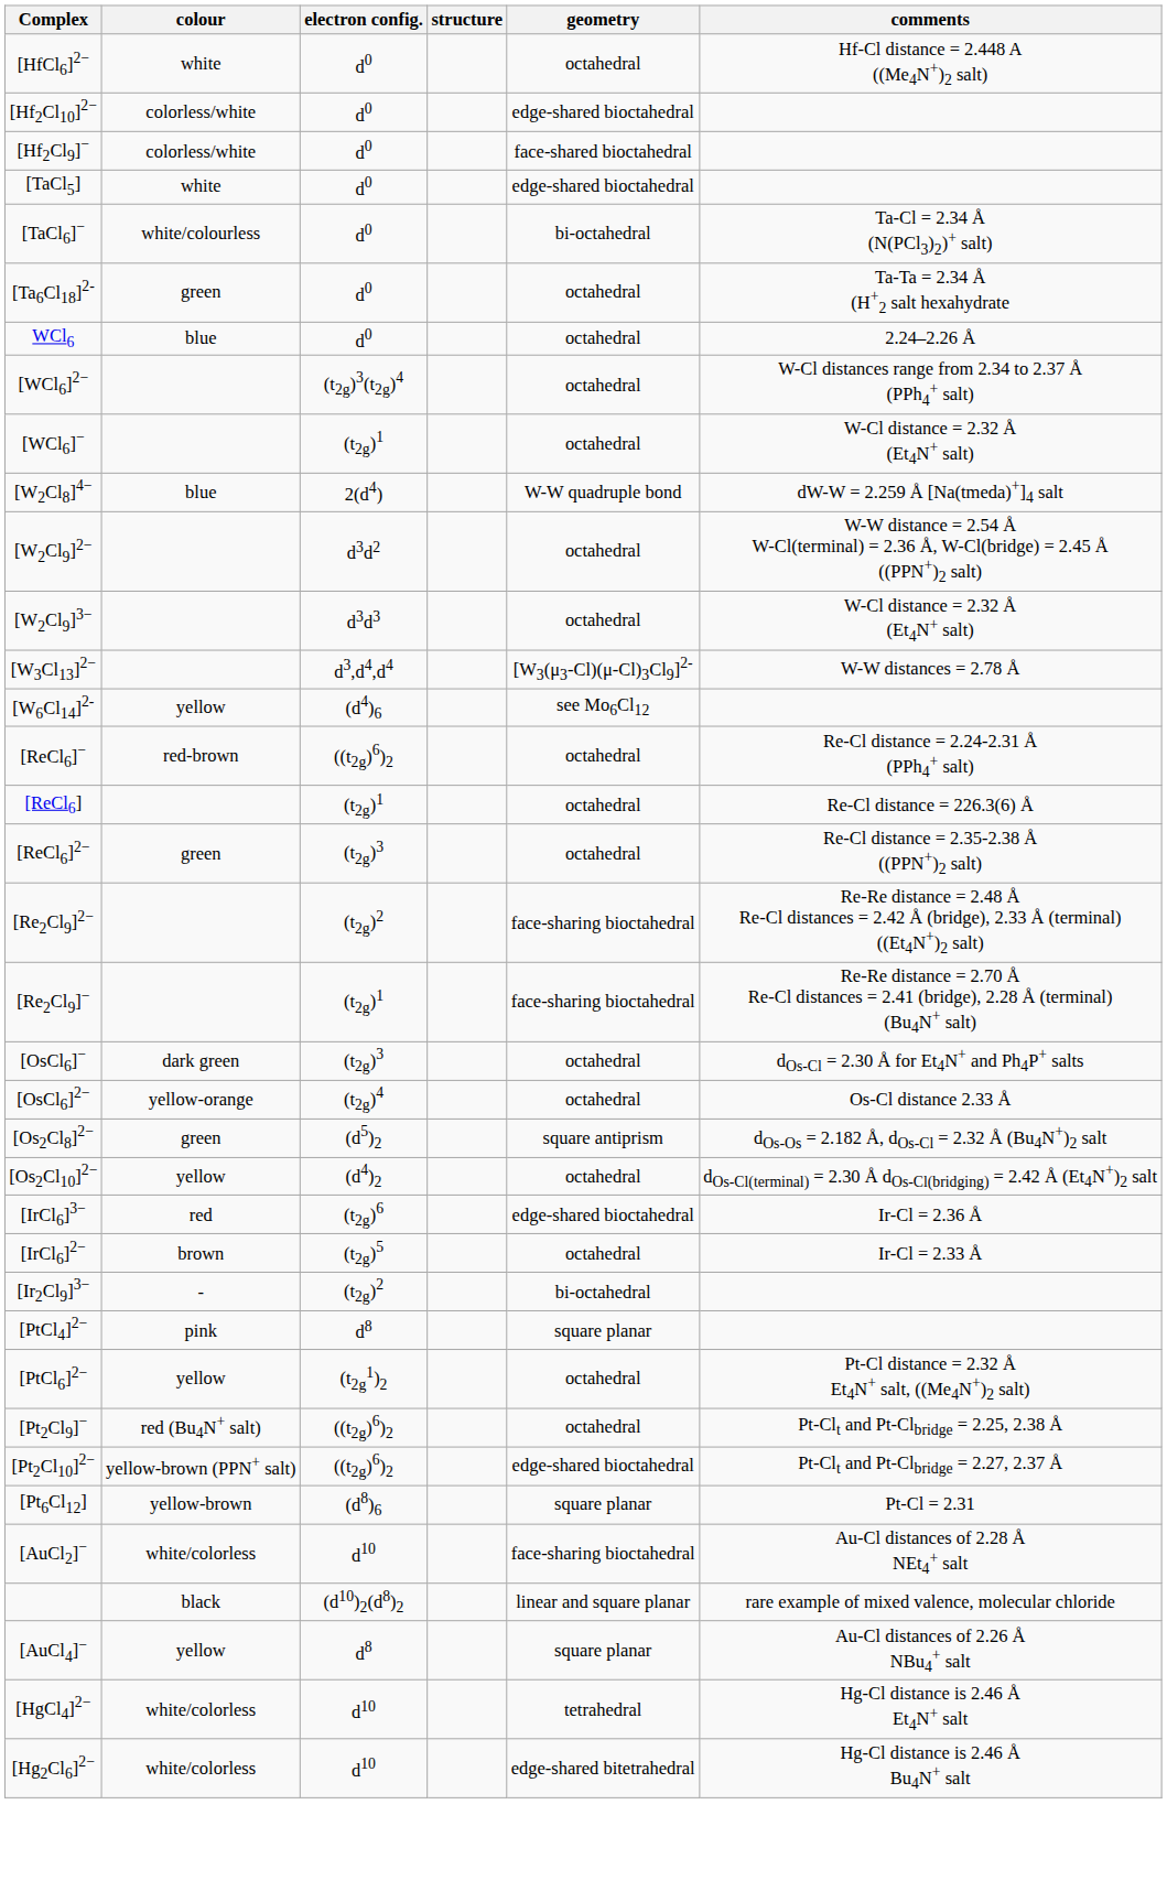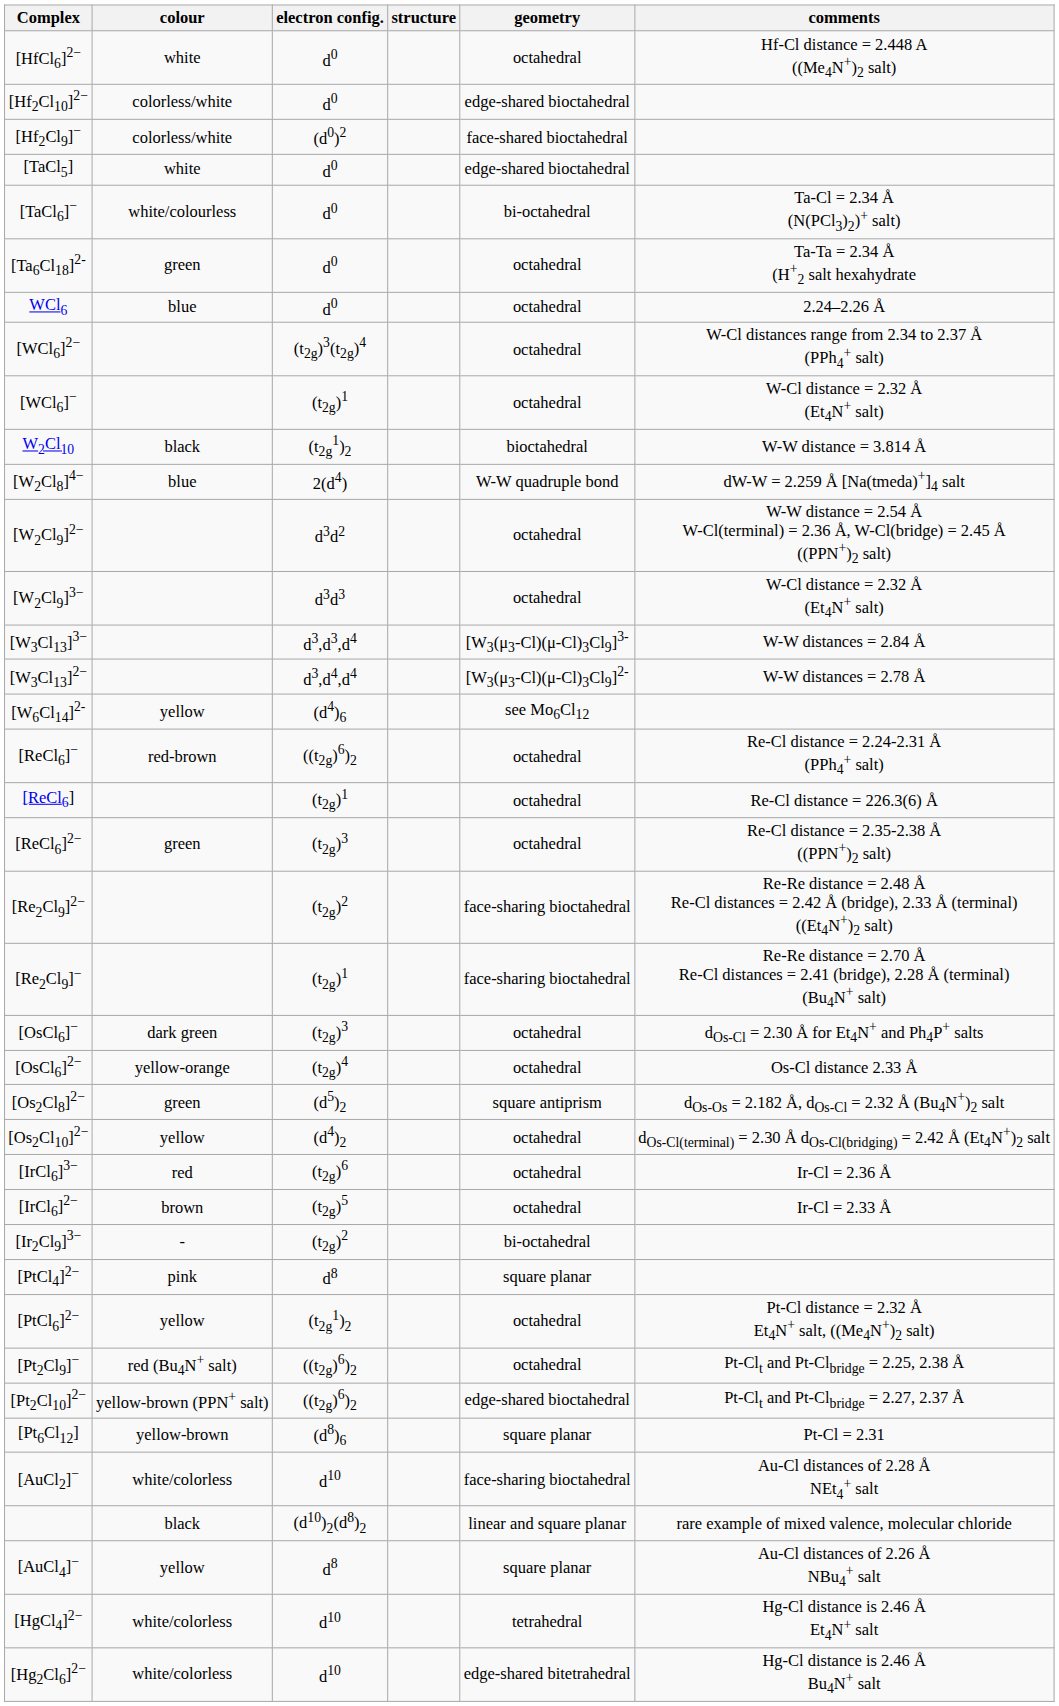 <table class=wikitable style="float:left; text-align:center">
 <tr>
 <th>Complex</th>
 <th>colour</th>
 <th>electron config.</th>
 <th>structure</th>
 <th>geometry</th>
 <th>comments</th>
 </tr>
 <tr>
 <td>[HfCl<sub>6</sub>]<sup>2−</sup></td>
 <td>white</td>
 <td>d<sup>0</sup></td>
 <td></td>
 <td>octahedral</td>
 <td>Hf-Cl distance = 2.448 A<br>((Me<sub>4</sub>N<sup>+</sup>)<sub>2</sub> salt)</td>
 </tr>
 <tr>
 <td>[Hf<sub>2</sub>Cl<sub>10</sub>]<sup>2−</sup></td>
 <td>colorless/white</td>
 <td>d<sup>0</sup></td>
 <td></td>
 <td>edge-shared bioctahedral</td>
 <td></td>
 </tr>
 <tr>
 <td>[Hf<sub>2</sub>Cl<sub>9</sub>]<sup>−</sup></td>
 <td>colorless/white</td>
-<td>d<sup>0</sup></td>
+<td>(d<sup>0</sup>)<sup>2</sup></td>
 <td></td>
 <td>face-shared bioctahedral</td>
 <td></td>
 </tr>
 <tr>
 <td>[TaCl<sub>5</sub>]</td>
 <td>white</td>
 <td>d<sup>0</sup></td>
 <td></td>
 <td>edge-shared bioctahedral</td>
 <td></td>
 </tr>
 <tr>
 <td>[TaCl<sub>6</sub>]<sup>−</sup></td>
 <td>white/colourless</td>
 <td>d<sup>0</sup></td>
 <td></td>
 <td>bi-octahedral</td>
 <td>Ta-Cl = 2.34 Å<br>(N(PCl<sub>3</sub>)<sub>2</sub>)<sup>+</sup> salt)</td>
 </tr>
 <tr>
 <td>[Ta<sub>6</sub>Cl<sub>18</sub>]<sup>2-</sup></td>
 <td>green</td>
 <td>d<sup>0</sup></td>
 <td></td>
 <td>octahedral</td>
 <td>Ta-Ta = 2.34 Å<br>(H<sup>+</sup><sub>2</sub> salt hexahydrate</td>
 </tr>
 <tr>
 <td><a href='#'>WCl<sub>6</sub></a></td>
 <td>blue</td>
 <td>d<sup>0</sup></td>
 <td></td>
 <td>octahedral</td>
 <td>2.24–2.26 Å</td>
 </tr>
 <tr>
 <td>[WCl<sub>6</sub>]<sup>2−</sup></td>
 <td></td>
 <td>(t<sub>2g</sub>)<sup>3</sup>(t<sub>2g</sub>)<sup>4</sup></td>
 <td></td>
 <td>octahedral</td>
 <td>W-Cl distances range from 2.34 to 2.37 Å<br>(PPh<sub>4</sub><sup>+</sup> salt)</td>
 </tr>
 <tr>
 <td>[WCl<sub>6</sub>]<sup>−</sup></td>
 <td></td>
 <td>(t<sub>2g</sub>)<sup>1</sup></td>
 <td></td>
 <td>octahedral</td>
 <td>W-Cl distance = 2.32 Å<br>(Et<sub>4</sub>N<sup>+</sup> salt)</td>
 </tr>
 <tr>
+<td><a href='#'>W<sub>2</sub>Cl<sub>10</sub></a></td>
+<td>black</td>
+<td>(t<sub>2g</sub><sup>1</sup>)<sub>2</sub></td>
+<td></td>
+<td>bioctahedral</td>
+<td>W-W distance = 3.814 Å</td>
+</tr>
+<tr>
 <td>[W<sub>2</sub>Cl<sub>8</sub>]<sup>4−</sup></td>
 <td>blue</td>
 <td>2(d<sup>4</sup>)</td>
 <td></td>
 <td>W-W quadruple bond</td>
 <td>dW-W = 2.259 Å [Na(tmeda)<sup>+</sup>]<sub>4</sub> salt</td>
 </tr>
 <tr>
 <td>[W<sub>2</sub>Cl<sub>9</sub>]<sup>2−</sup></td>
 <td></td>
 <td>d<sup>3</sup>d<sup>2</sup></td>
 <td></td>
 <td>octahedral</td>
 <td>W-W distance = 2.54 Å<br>W-Cl(terminal) = 2.36 Å, W-Cl(bridge) = 2.45 Å<br>((PPN<sup>+</sup>)<sub>2</sub> salt)</td>
 </tr>
 <tr>
 <td>[W<sub>2</sub>Cl<sub>9</sub>]<sup>3−</sup></td>
 <td></td>
 <td>d<sup>3</sup>d<sup>3</sup></td>
 <td></td>
 <td>octahedral</td>
 <td>W-Cl distance = 2.32 Å<br>(Et<sub>4</sub>N<sup>+</sup> salt)</td>
+</tr>
+<tr>
+<td>[W<sub>3</sub>Cl<sub>13</sub>]<sup>3−</sup></td>
+<td></td>
+<td>d<sup>3</sup>,d<sup>3</sup>,d<sup>4</sup></td>
+<td></td>
+<td>[W<sub>3</sub>(μ<sub>3</sub>-Cl)(μ-Cl)<sub>3</sub>Cl<sub>9</sub>]<sup>3-</sup></td>
+<td>W-W distances = 2.84 Å</td>
 </tr>
 <tr>
 <td>[W<sub>3</sub>Cl<sub>13</sub>]<sup>2−</sup></td>
 <td></td>
 <td>d<sup>3</sup>,d<sup>4</sup>,d<sup>4</sup></td>
 <td></td>
 <td>[W<sub>3</sub>(μ<sub>3</sub>-Cl)(μ-Cl)<sub>3</sub>Cl<sub>9</sub>]<sup>2-</sup></td>
 <td>W-W distances = 2.78 Å</td>
 </tr>
 <tr>
 <td>[W<sub>6</sub>Cl<sub>14</sub>]<sup>2-</sup></td>
 <td>yellow</td>
 <td>(d<sup>4</sup>)<sub>6</sub></td>
 <td></td>
 <td>see Mo<sub>6</sub>Cl<sub>12</sub></td>
 <td></td>
 </tr>
 <tr>
 <td>[ReCl<sub>6</sub>]<sup>−</sup></td>
 <td>red-brown</td>
 <td>((t<sub>2g</sub>)<sup>6</sup>)<sub>2</sub></td>
 <td></td>
 <td>octahedral</td>
 <td>Re-Cl distance = 2.24-2.31 Å<br>(PPh<sub>4</sub><sup>+</sup> salt)</td>
 </tr>
 <tr>
 <td><a href='#'>[ReCl<sub>6</sub></a>]</td>
 <td></td>
 <td>(t<sub>2g</sub>)<sup>1</sup></td>
 <td></td>
 <td>octahedral</td>
 <td>Re-Cl distance = 226.3(6) Å</td>
 </tr>
 <tr>
 <td>[ReCl<sub>6</sub>]<sup>2−</sup></td>
 <td>green</td>
 <td>(t<sub>2g</sub>)<sup>3</sup></td>
 <td></td>
 <td>octahedral</td>
 <td>Re-Cl distance = 2.35-2.38 Å<br>((PPN<sup>+</sup>)<sub>2</sub> salt)</td>
 </tr>
 <tr>
 <td>[Re<sub>2</sub>Cl<sub>9</sub>]<sup>2−</sup></td>
 <td></td>
 <td>(t<sub>2g</sub>)<sup>2</sup></td>
 <td></td>
 <td>face-sharing bioctahedral</td>
 <td>Re-Re distance = 2.48 Å<br>Re-Cl distances = 2.42 Å (bridge), 2.33 Å (terminal)<br> ((Et<sub>4</sub>N<sup>+</sup>)<sub>2</sub> salt)</td>
 </tr>
 <tr>
 <td>[Re<sub>2</sub>Cl<sub>9</sub>]<sup>−</sup></td>
 <td></td>
 <td>(t<sub>2g</sub>)<sup>1</sup></td>
 <td></td>
 <td>face-sharing bioctahedral</td>
 <td>Re-Re distance = 2.70 Å<br>Re-Cl distances = 2.41 (bridge), 2.28 Å (terminal)<br> (Bu<sub>4</sub>N<sup>+</sup> salt)</td>
 </tr>
 <tr>
 <td>[OsCl<sub>6</sub>]<sup>−</sup></td>
 <td>dark green</td>
 <td>(t<sub>2g</sub>)<sup>3</sup></td>
 <td></td>
 <td>octahedral</td>
 <td>d<sub>Os-Cl</sub> = 2.30 Å for Et<sub>4</sub>N<sup>+</sup> and Ph<sub>4</sub>P<sup>+</sup> salts</td>
 </tr>
 <tr>
 <td>[OsCl<sub>6</sub>]<sup>2−</sup></td>
 <td>yellow-orange</td>
 <td>(t<sub>2g</sub>)<sup>4</sup></td>
 <td></td>
 <td>octahedral</td>
 <td>Os-Cl distance 2.33 Å</td>
 </tr>
 <tr>
 <td>[Os<sub>2</sub>Cl<sub>8</sub>]<sup>2−</sup></td>
 <td>green</td>
 <td>(d<sup>5</sup>)<sub>2</sub></td>
 <td></td>
 <td>square antiprism</td>
 <td>d<sub>Os-Os</sub> = 2.182 Å, d<sub>Os-Cl</sub> = 2.32 Å (Bu<sub>4</sub>N<sup>+</sup>)<sub>2</sub> salt</td>
 </tr>
 <tr>
 <td>[Os<sub>2</sub>Cl<sub>10</sub>]<sup>2−</sup></td>
 <td>yellow</td>
 <td>(d<sup>4</sup>)<sub>2</sub></td>
 <td></td>
 <td>octahedral</td>
 <td>d<sub>Os-Cl(terminal)</sub> = 2.30 Å d<sub>Os-Cl(bridging)</sub> = 2.42 Å (Et<sub>4</sub>N<sup>+</sup>)<sub>2</sub> salt</td>
 </tr>
 <tr>
 <td>[IrCl<sub>6</sub>]<sup>3−</sup></td>
 <td>red</td>
 <td>(t<sub>2g</sub>)<sup>6</sup></td>
 <td></td>
-<td>edge-shared bioctahedral</td>
+<td>octahedral</td>
 <td>Ir-Cl = 2.36 Å</td>
 </tr>
 <tr>
 <td>[IrCl<sub>6</sub>]<sup>2−</sup></td>
 <td>brown</td>
 <td>(t<sub>2g</sub>)<sup>5</sup></td>
 <td></td>
 <td>octahedral</td>
 <td>Ir-Cl = 2.33 Å</td>
 </tr>
 <tr>
 <td>[Ir<sub>2</sub>Cl<sub>9</sub>]<sup>3−</sup></td>
 <td>-</td>
 <td>(t<sub>2g</sub>)<sup>2</sup></td>
 <td></td>
 <td>bi-octahedral</td>
 <td></td>
 </tr>
 <tr>
 <td>[PtCl<sub>4</sub>]<sup>2−</sup></td>
 <td>pink</td>
 <td>d<sup>8</sup></td>
 <td></td>
 <td>square planar</td>
 <td></td>
 </tr>
 <tr>
 <td>[PtCl<sub>6</sub>]<sup>2−</sup></td>
 <td>yellow</td>
 <td>(t<sub>2g</sub><sup>1</sup>)<sub>2</sub></td>
 <td></td>
 <td>octahedral</td>
 <td>Pt-Cl distance = 2.32 Å<br>Et<sub>4</sub>N<sup>+</sup> salt, ((Me<sub>4</sub>N<sup>+</sup>)<sub>2</sub> salt)</td>
 </tr>
 <tr>
 <td>[Pt<sub>2</sub>Cl<sub>9</sub>]<sup>−</sup></td>
 <td>red (Bu<sub>4</sub>N<sup>+</sup> salt)</td>
 <td>((t<sub>2g</sub>)<sup>6</sup>)<sub>2</sub></td>
 <td></td>
 <td>octahedral</td>
 <td>Pt-Cl<sub>t</sub> and Pt-Cl<sub>bridge</sub> = 2.25, 2.38 Å</td>
 </tr>
 <tr>
 <td>[Pt<sub>2</sub>Cl<sub>10</sub>]<sup>2−</sup></td>
 <td>yellow-brown (PPN<sup>+</sup> salt)</td>
 <td>((t<sub>2g</sub>)<sup>6</sup>)<sub>2</sub></td>
 <td></td>
 <td>edge-shared bioctahedral</td>
 <td>Pt-Cl<sub>t</sub> and Pt-Cl<sub>bridge</sub> = 2.27, 2.37 Å</td>
 </tr>
 <tr>
 <td>[Pt<sub>6</sub>Cl<sub>12</sub>]</td>
 <td>yellow-brown</td>
 <td>(d<sup>8</sup>)<sub>6</sub></td>
 <td></td>
 <td>square planar</td>
 <td>Pt-Cl = 2.31</td>
 </tr>
 <tr>
 <td>[AuCl<sub>2</sub>]<sup>−</sup></td>
 <td>white/colorless</td>
 <td>d<sup>10</sup></td>
 <td></td>
 <td>face-sharing bioctahedral</td>
 <td>Au-Cl distances of 2.28 Å<br>NEt<sub>4</sub><sup>+</sup> salt</td>
 </tr>
 <tr>
 <td><a href='#'></a></td>
 <td>black</td>
 <td>(d<sup>10</sup>)<sub>2</sub>(d<sup>8</sup>)<sub>2</sub></td>
 <td></td>
 <td>linear and square planar</td>
 <td>rare example of mixed valence, molecular chloride</td>
 </tr>
 <tr>
 <td>[AuCl<sub>4</sub>]<sup>−</sup></td>
 <td>yellow</td>
 <td>d<sup>8</sup></td>
 <td></td>
 <td>square planar</td>
 <td>Au-Cl distances of 2.26 Å<br>NBu<sub>4</sub><sup>+</sup> salt</td>
 </tr>
 <tr>
 <td>[HgCl<sub>4</sub>]<sup>2−</sup></td>
 <td>white/colorless</td>
 <td>d<sup>10</sup></td>
 <td></td>
 <td>tetrahedral</td>
 <td>Hg-Cl distance is 2.46 Å<br>Et<sub>4</sub>N<sup>+</sup> salt</td>
 </tr>
 <tr>
 <td>[Hg<sub>2</sub>Cl<sub>6</sub>]<sup>2−</sup></td>
 <td>white/colorless</td>
 <td>d<sup>10</sup></td>
 <td></td>
 <td>edge-shared bitetrahedral</td>
 <td>Hg-Cl distance is 2.46 Å<br>Bu<sub>4</sub>N<sup>+</sup> salt</td>
 </tr>
 </table>
